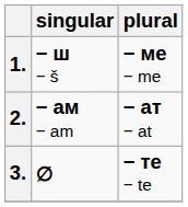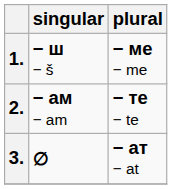 <table class="wikitable">
 <tr>
 <th></th>
 <th><span>singular</span></th>
 <th><span>plural</span></th>
 </tr>
 <tr>
 <th><span>1.</span></th>
 <td><span><strong>− ш</strong></span> <br><span><small>− š</small></span></td>
 <td><span> <strong>− ме</strong></span> <br><span><small>− me</small></span></td>
 </tr>
 <tr>
 <th><span>2.</span></th>
 <td><span><strong>− ам</strong></span><br><span><small>− am</small></span></td>
-<td><span><strong>− ат</strong></span> <br><span><small>− at</small></span></td>
+<td><span><strong>− те</strong></span> <br><span><small>− te</small></span></td>
 </tr>
 <tr>
 <th><span>3.</span></th>
 <td><span> <strong>∅</strong></span></td>
-<td><span><strong>− те</strong></span> <br><span><small>− te</small></span></td>
+<td><span><strong>− ат</strong></span> <br><span><small>− at</small></span></td>
 </tr>
 <tr>
 </tr>
 </table>
